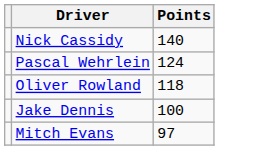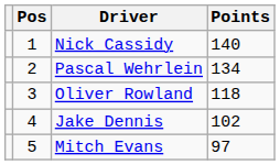 <table class="wikitable" style="font-size: 85%;">
 <tr>
 <th></th>
+<th>Pos</th>
 <th>Driver</th>
 <th>Points</th>
 </tr>
 <tr>
 <td align="left"></td>
+<td align="center">1</td>
 <td> <a href='#'>Nick Cassidy</a></td>
 <td align="left">140</td>
 </tr>
 <tr>
 <td align="left"></td>
+<td align="center">2</td>
 <td> <a href='#'>Pascal Wehrlein</a></td>
-<td align="left">124</td>
+<td align="left">134</td>
 </tr>
 <tr>
 <td align="left"></td>
+<td align="center">3</td>
 <td> <a href='#'>Oliver Rowland</a></td>
 <td align="left">118</td>
 </tr>
 <tr>
 <td align="left"></td>
+<td align="center">4</td>
 <td> <a href='#'>Jake Dennis</a></td>
-<td align="left">100</td>
+<td align="left">102</td>
 </tr>
 <tr>
 <td align="left"></td>
+<td align="center">5</td>
 <td> <a href='#'>Mitch Evans</a></td>
 <td align="left">97</td>
 </tr>
 </table>
